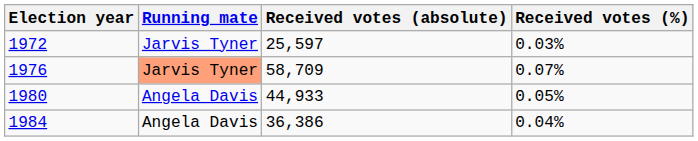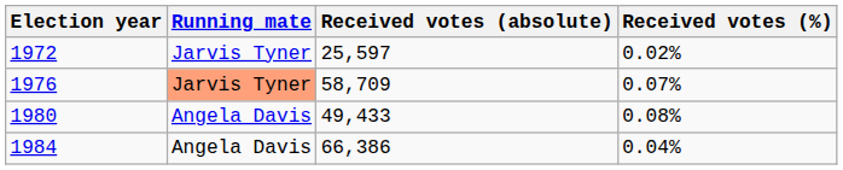 <table class="wikitable sortable float-right">
 <tr bgcolor="#efefef">
 <th>Election year</th>
 <th><a href='#'>Running mate</a></th>
 <th>Received votes (absolute)</th>
 <th>Received votes (%)</th>
 </tr>
 <tr>
 <td><a href='#'>1972</a></td>
 <td><a href='#'>Jarvis Tyner</a></td>
 <td>25,597</td>
-<td>0.03%</td>
+<td>0.02%</td>
 </tr>
 <tr>
 <td><a href='#'>1976</a></td>
 <td style="background: lightsalmon;">Jarvis Tyner</td>
 <td>58,709</td>
 <td>0.07%</td>
 </tr>
 <tr>
 <td><a href='#'>1980</a></td>
 <td><a href='#'>Angela Davis</a></td>
-<td>44,933</td>
-<td>0.05%</td>
+<td>49,433</td>
+<td>0.08%</td>
 </tr>
 <tr>
 <td><a href='#'>1984</a></td>
 <td>Angela Davis</td>
-<td>36,386</td>
+<td>66,386</td>
 <td>0.04%</td>
 </tr>
 </table>
